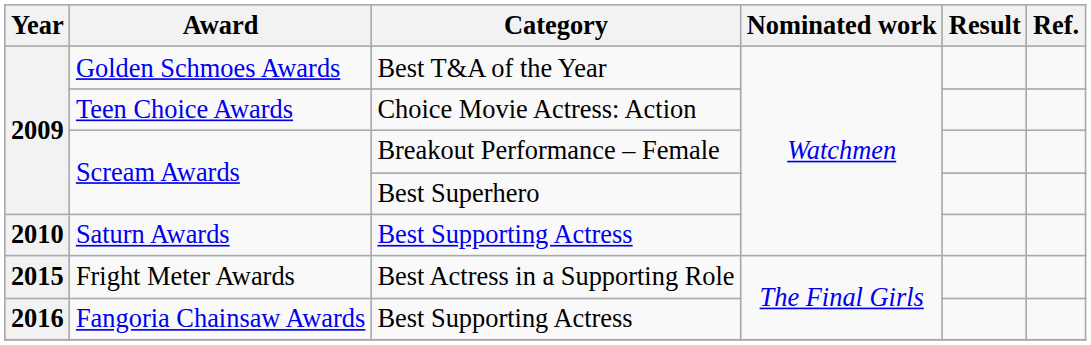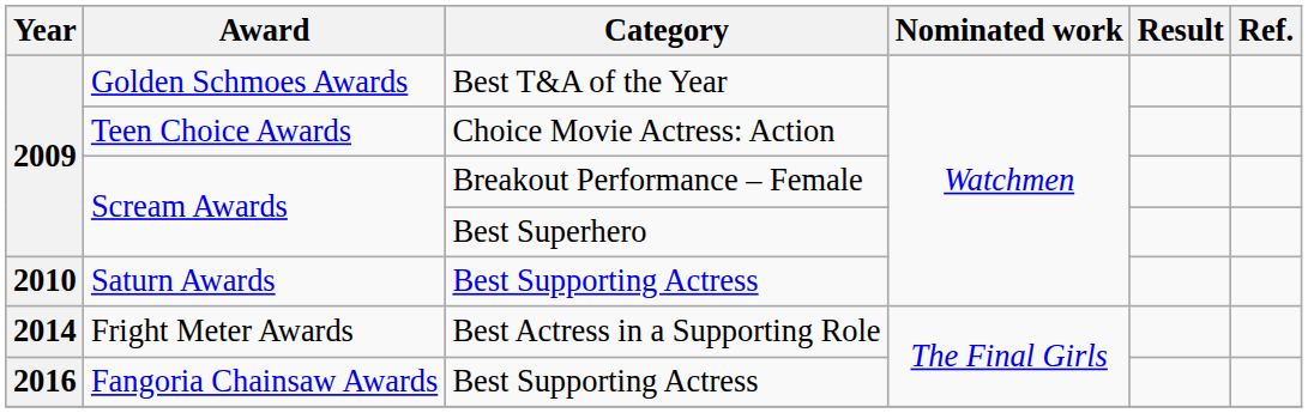 <table class="wikitable plainrowheaders">
 <tr>
 <th>Year</th>
 <th>Award</th>
 <th>Category</th>
 <th>Nominated work</th>
 <th>Result</th>
 <th class=unsortable>Ref.</th>
 </tr>
 <tr>
 <th scope=row rowspan="4">2009</th>
 <td><a href='#'>Golden Schmoes Awards</a></td>
 <td>Best T&A of the Year</td>
 <td rowspan="5" style="text-align:center;"><em><a href='#'>Watchmen</a></em></td>
 <td></td>
 <td></td>
 </tr>
 <tr>
 <td><a href='#'>Teen Choice Awards</a></td>
 <td>Choice Movie Actress: Action</td>
 <td></td>
 <td></td>
 </tr>
 <tr>
 <td rowspan="2"><a href='#'>Scream Awards</a></td>
 <td>Breakout Performance – Female</td>
 <td></td>
 <td></td>
 </tr>
 <tr>
 <td>Best Superhero</td>
 <td></td>
 <td></td>
 </tr>
 <tr>
 <th scope=row>2010</th>
 <td><a href='#'>Saturn Awards</a></td>
 <td><a href='#'>Best Supporting Actress</a></td>
 <td></td>
 <td></td>
 </tr>
 <tr>
-<th scope=row>2015</th>
+<th scope=row>2014</th>
 <td>Fright Meter Awards</td>
 <td>Best Actress in a Supporting Role</td>
 <td rowspan="2" style="text-align:center;"><em><a href='#'>The Final Girls</a></em></td>
 <td></td>
 <td></td>
 </tr>
 <tr>
 <th scope=row>2016</th>
 <td><a href='#'>Fangoria Chainsaw Awards</a></td>
 <td>Best Supporting Actress</td>
 <td></td>
 <td></td>
 </tr>
 <tr>
 </tr>
 </table>
